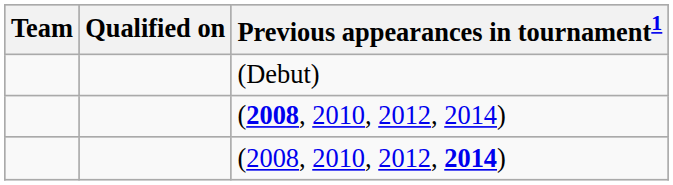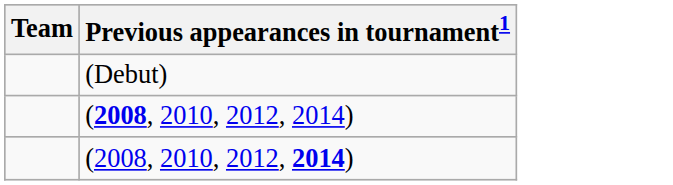 <table class="wikitable sortable" style="text-align: left;">
 <tr>
 <th>Team</th>
-<th>Qualified on</th>
 <th>Previous appearances in tournament<sup><strong><a href='#'>1</a></strong></sup></th>
 </tr>
 <tr>
-<td></td>
 <td></td>
 <td> (Debut)</td>
 </tr>
 <tr>
 <td></td>
-<td></td>
 <td> (<strong><a href='#'>2008</a></strong>, <a href='#'>2010</a>, <a href='#'>2012</a>, <a href='#'>2014</a>)</td>
 </tr>
 <tr>
 <td></td>
-<td></td>
 <td> (<a href='#'>2008</a>, <a href='#'>2010</a>, <a href='#'>2012</a>, <strong><a href='#'>2014</a></strong>)</td>
 </tr>
 </table>
